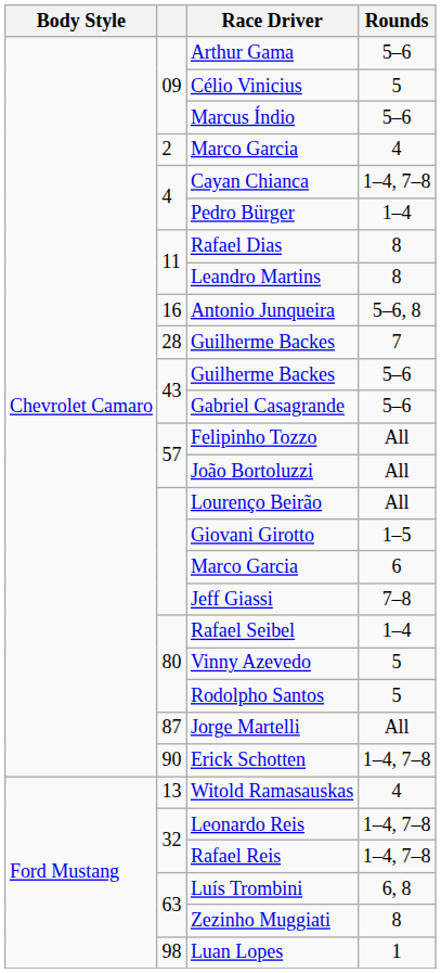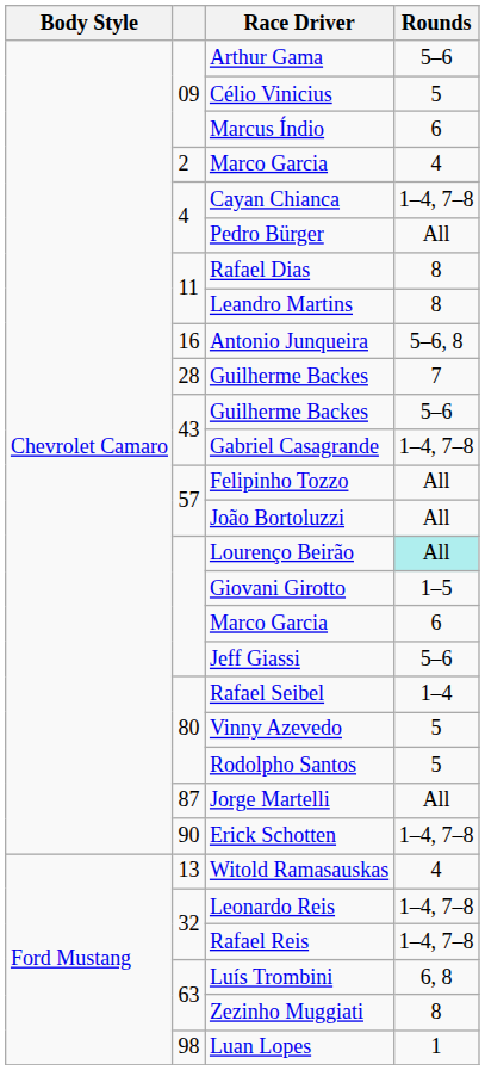 <table class="wikitable" style="font-size: 85%">
 <tr>
 <th>Body Style</th>
 <th></th>
 <th>Race Driver</th>
 <th>Rounds</th>
 </tr>
 <tr>
 <td rowspan=23><a href='#'>Chevrolet Camaro</a></td>
 <td rowspan=3>09</td>
 <td> <a href='#'>Arthur Gama</a></td>
 <td style="text-align:center">5–6</td>
 </tr>
 <tr>
 <td> <a href='#'>Célio Vinicius</a></td>
 <td style="text-align:center">5</td>
 </tr>
 <tr>
 <td> <a href='#'>Marcus Índio</a></td>
-<td style="text-align:center">5–6</td>
+<td style="text-align:center">6</td>
 </tr>
 <tr>
 <td>2</td>
 <td> <a href='#'>Marco Garcia</a></td>
 <td style="text-align:center">4</td>
 </tr>
 <tr>
 <td rowspan=2>4</td>
 <td> <a href='#'>Cayan Chianca</a></td>
 <td style="text-align:center">1–4, 7–8</td>
 </tr>
 <tr>
 <td> <a href='#'>Pedro Bürger</a></td>
-<td style="text-align:center">1–4</td>
+<td style="text-align:center">All</td>
 </tr>
 <tr>
 <td rowspan=2>11</td>
 <td> <a href='#'>Rafael Dias</a></td>
 <td style="text-align:center">8</td>
 </tr>
 <tr>
 <td> <a href='#'>Leandro Martins</a></td>
 <td style="text-align:center">8</td>
 </tr>
 <tr>
 <td>16</td>
 <td> <a href='#'>Antonio Junqueira</a></td>
 <td style="text-align:center">5–6, 8</td>
 </tr>
 <tr>
 <td>28</td>
 <td> <a href='#'>Guilherme Backes</a></td>
 <td style="text-align:center">7</td>
 </tr>
 <tr>
 <td rowspan=2>43</td>
 <td> <a href='#'>Guilherme Backes</a></td>
 <td style="text-align:center">5–6</td>
 </tr>
 <tr>
 <td> <a href='#'>Gabriel Casagrande</a></td>
-<td style="text-align:center">5–6</td>
+<td style="text-align:center">1–4, 7–8</td>
 </tr>
 <tr>
 <td rowspan=2>57</td>
 <td> <a href='#'>Felipinho Tozzo</a></td>
 <td style="text-align:center">All</td>
 </tr>
 <tr>
 <td> <a href='#'>João Bortoluzzi</a></td>
 <td style="text-align:center">All</td>
 </tr>
 <tr>
 <td rowspan=4></td>
 <td> <a href='#'>Lourenço Beirão</a></td>
-<td style="text-align:center">All</td>
+<td style="background: paleturquoise; text-align:center">All</td>
 </tr>
 <tr>
 <td> <a href='#'>Giovani Girotto</a></td>
 <td style="text-align:center">1–5</td>
 </tr>
 <tr>
 <td> <a href='#'>Marco Garcia</a></td>
 <td style="text-align:center">6</td>
 </tr>
 <tr>
 <td> <a href='#'>Jeff Giassi</a></td>
-<td style="text-align:center">7–8</td>
+<td style="text-align:center">5–6</td>
 </tr>
 <tr>
 <td rowspan=3>80</td>
 <td> <a href='#'>Rafael Seibel</a></td>
 <td style="text-align:center">1–4</td>
 </tr>
 <tr>
 <td> <a href='#'>Vinny Azevedo</a></td>
 <td style="text-align:center">5</td>
 </tr>
 <tr>
 <td> <a href='#'>Rodolpho Santos</a></td>
 <td style="text-align:center">5</td>
 </tr>
 <tr>
 <td>87</td>
 <td> <a href='#'>Jorge Martelli</a></td>
 <td style="text-align:center">All</td>
 </tr>
 <tr>
 <td>90</td>
 <td> <a href='#'>Erick Schotten</a></td>
 <td style="text-align:center">1–4, 7–8</td>
 </tr>
 <tr>
 <td rowspan=6><a href='#'>Ford Mustang</a></td>
 <td>13</td>
 <td> <a href='#'>Witold Ramasauskas</a></td>
 <td style="text-align:center">4</td>
 </tr>
 <tr>
 <td rowspan=2>32</td>
 <td> <a href='#'>Leonardo Reis</a></td>
 <td style="text-align:center">1–4, 7–8</td>
 </tr>
 <tr>
 <td> <a href='#'>Rafael Reis</a></td>
 <td style="text-align:center">1–4, 7–8</td>
 </tr>
 <tr>
 <td rowspan=2>63</td>
 <td> <a href='#'>Luís Trombini</a></td>
 <td style="text-align:center">6, 8</td>
 </tr>
 <tr>
 <td> <a href='#'>Zezinho Muggiati</a></td>
 <td style="text-align:center">8</td>
 </tr>
 <tr>
 <td>98</td>
 <td> <a href='#'>Luan Lopes</a></td>
 <td style="text-align:center">1</td>
 </tr>
 <tr>
 </tr>
 </table>
